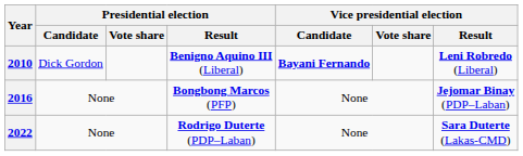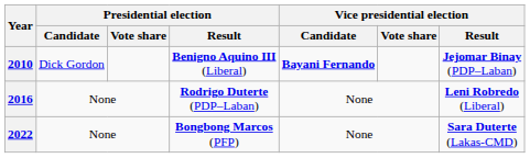 <table class="wikitable" style="text-align:center; font-size:90%">
 <tr>
 <th rowspan=2>Year</th>
 <th colspan=3>Presidential election</th>
 <th colspan=3>Vice presidential election</th>
 </tr>
 <tr>
 <th>Candidate</th>
 <th>Vote share</th>
 <th>Result</th>
 <th>Candidate</th>
 <th>Vote share</th>
 <th>Result</th>
 </tr>
 <tr>
 <th><a href='#'>2010</a></th>
 <td><a href='#'>Dick Gordon</a></td>
 <td></td>
 <td><strong><a href='#'>Benigno Aquino III</a></strong><br>(<a href='#'>Liberal</a>)</td>
 <td><strong><a href='#'>Bayani Fernando</a></strong></td>
 <td></td>
-<td><strong><a href='#'>Leni Robredo</a></strong><br>(<a href='#'>Liberal</a>)</td>
+<td><strong><a href='#'>Jejomar Binay</a></strong><br>(<a href='#'>PDP–Laban</a>)</td>
 </tr>
 <tr>
 <th><a href='#'>2016</a></th>
 <td colspan=2>None</td>
-<td><strong><a href='#'>Bongbong Marcos</a></strong><br>(<a href='#'>PFP</a>)</td>
+<td><strong><a href='#'>Rodrigo Duterte</a></strong><br>(<a href='#'>PDP–Laban</a>)</td>
 <td colspan=2>None</td>
-<td><strong><a href='#'>Jejomar Binay</a></strong><br>(<a href='#'>PDP–Laban</a>)</td>
+<td><strong><a href='#'>Leni Robredo</a></strong><br>(<a href='#'>Liberal</a>)</td>
 </tr>
 <tr>
 <th><a href='#'>2022</a></th>
 <td colspan=2>None</td>
-<td><strong><a href='#'>Rodrigo Duterte</a></strong><br>(<a href='#'>PDP–Laban</a>)</td>
+<td><strong><a href='#'>Bongbong Marcos</a></strong><br>(<a href='#'>PFP</a>)</td>
 <td colspan=2>None</td>
 <td><strong><a href='#'>Sara Duterte</a></strong><br>(<a href='#'>Lakas-CMD</a>)</td>
 </tr>
 </table>
